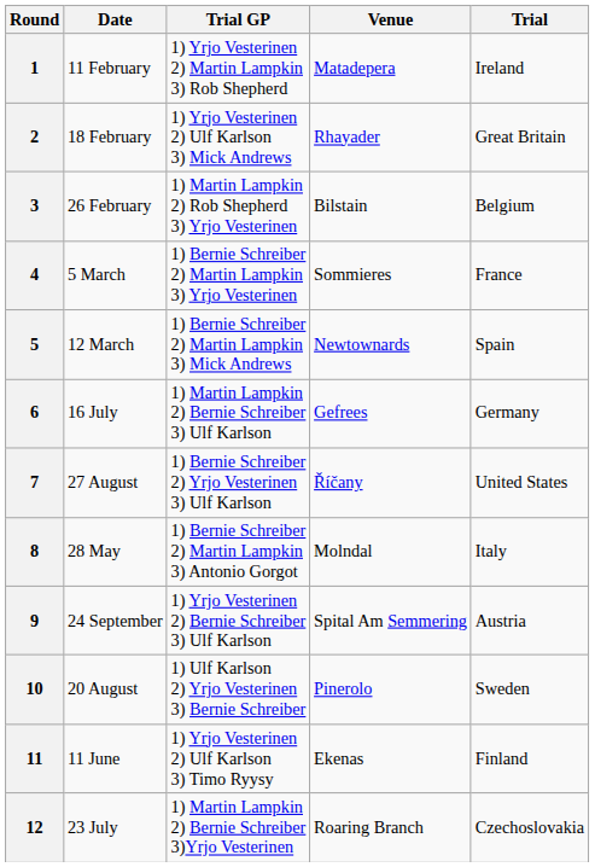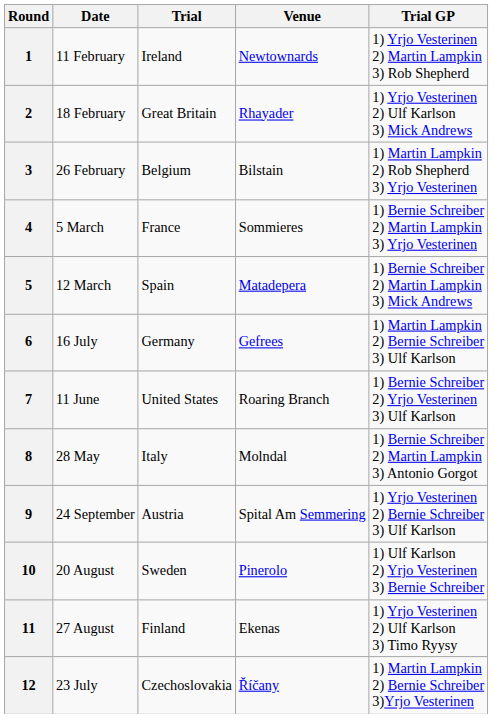 <table class="wikitable" style="font-size: 85%;">
 <tr>
 <th>Round</th>
 <th>Date</th>
+<th>Trial</th>
+<th>Venue</th>
 <th>Trial GP</th>
-<th>Venue</th>
-<th>Trial</th>
 </tr>
 <tr>
 <th>1</th>
 <td>11 February</td>
+<td> Ireland</td>
+<td><a href='#'>Newtownards</a></td>
 <td>1) <a href='#'>Yrjo Vesterinen</a> <br>2) <a href='#'>Martin Lampkin</a> <br>3) Rob Shepherd</td>
-<td><a href='#'>Matadepera</a></td>
-<td> Ireland</td>
 </tr>
 <tr>
 <th>2</th>
 <td>18 February</td>
+<td> Great Britain</td>
+<td><a href='#'>Rhayader</a></td>
 <td>1) <a href='#'>Yrjo Vesterinen</a> <br>2) Ulf Karlson <br>3) <a href='#'>Mick Andrews</a></td>
-<td><a href='#'>Rhayader</a></td>
-<td> Great Britain</td>
 </tr>
 <tr>
 <th>3</th>
 <td>26 February</td>
+<td> Belgium</td>
+<td>Bilstain</td>
 <td>1) <a href='#'>Martin Lampkin</a> <br>2) Rob Shepherd <br>3) <a href='#'>Yrjo Vesterinen</a></td>
-<td>Bilstain</td>
-<td> Belgium</td>
 </tr>
 <tr>
 <th>4</th>
 <td>5 March</td>
+<td> France</td>
+<td>Sommieres</td>
 <td>1) <a href='#'>Bernie Schreiber</a> <br>2) <a href='#'>Martin Lampkin</a> <br>3) <a href='#'>Yrjo Vesterinen</a></td>
-<td>Sommieres</td>
-<td> France</td>
 </tr>
 <tr>
 <th>5</th>
 <td>12 March</td>
+<td> Spain</td>
+<td><a href='#'>Matadepera</a></td>
 <td>1) <a href='#'>Bernie Schreiber</a> <br>2) <a href='#'>Martin Lampkin</a> <br>3) <a href='#'>Mick Andrews</a></td>
-<td><a href='#'>Newtownards</a></td>
-<td> Spain</td>
 </tr>
 <tr>
 <th>6</th>
 <td>16 July</td>
+<td> Germany</td>
+<td><a href='#'>Gefrees</a></td>
 <td>1) <a href='#'>Martin Lampkin</a> <br>2) <a href='#'>Bernie Schreiber</a> <br>3) Ulf Karlson</td>
-<td><a href='#'>Gefrees</a></td>
-<td> Germany</td>
 </tr>
 <tr>
 <th>7</th>
-<td>27 August</td>
+<td>11 June</td>
+<td> United States</td>
+<td>Roaring Branch</td>
 <td>1) <a href='#'>Bernie Schreiber</a> <br>2) <a href='#'>Yrjo Vesterinen</a> <br>3) Ulf Karlson</td>
-<td><a href='#'>Říčany</a></td>
-<td> United States</td>
 </tr>
 <tr>
 <th>8</th>
 <td>28 May</td>
+<td> Italy</td>
+<td>Molndal</td>
 <td>1) <a href='#'>Bernie Schreiber</a> <br>2) <a href='#'>Martin Lampkin</a> <br>3) Antonio Gorgot</td>
-<td>Molndal</td>
-<td> Italy</td>
 </tr>
 <tr>
 <th>9</th>
 <td>24 September</td>
+<td> Austria</td>
+<td>Spital Am <a href='#'>Semmering</a></td>
 <td>1) <a href='#'>Yrjo Vesterinen</a> <br>2) <a href='#'>Bernie Schreiber</a> <br>3) Ulf Karlson</td>
-<td>Spital Am <a href='#'>Semmering</a></td>
-<td> Austria</td>
 </tr>
 <tr>
 <th>10</th>
 <td>20 August</td>
+<td> Sweden</td>
+<td><a href='#'>Pinerolo</a></td>
 <td>1) Ulf Karlson <br>2) <a href='#'>Yrjo Vesterinen</a> <br>3) <a href='#'>Bernie Schreiber</a></td>
-<td><a href='#'>Pinerolo</a></td>
-<td> Sweden</td>
 </tr>
 <tr>
 <th>11</th>
-<td>11 June</td>
+<td>27 August</td>
+<td> Finland</td>
+<td>Ekenas</td>
 <td>1) <a href='#'>Yrjo Vesterinen</a> <br>2) Ulf Karlson <br>3) Timo Ryysy</td>
-<td>Ekenas</td>
-<td> Finland</td>
 </tr>
 <tr>
 <th>12</th>
 <td>23 July</td>
+<td> Czechoslovakia</td>
+<td><a href='#'>Říčany</a></td>
 <td>1) <a href='#'>Martin Lampkin</a> <br>2) <a href='#'>Bernie Schreiber</a> <br>3)<a href='#'>Yrjo Vesterinen</a></td>
-<td>Roaring Branch</td>
-<td> Czechoslovakia</td>
 </tr>
 </table>
